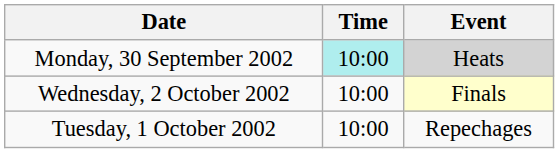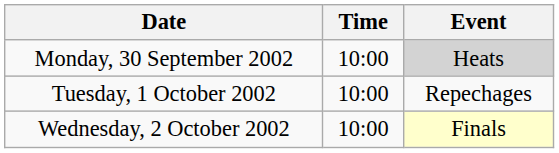 <table class = "wikitable" style="text-align:center;">
 <tr>
 <th width=220>Date</th>
 <th width=50>Time</th>
 <th width=100>Event</th>
 </tr>
 <tr>
 <td>Monday, 30 September 2002</td>
-<td style="background: paleturquoise;">10:00</td>
+<td>10:00</td>
 <td style="background: lightgrey;">Heats</td>
+</tr>
+<tr>
+<td>Tuesday, 1 October 2002</td>
+<td>10:00</td>
+<td>Repechages</td>
 </tr>
 <tr>
 <td>Wednesday, 2 October 2002</td>
 <td>10:00</td>
 <td bgcolor=ffffcc>Finals</td>
 </tr>
-<tr>
-<td>Tuesday, 1 October 2002</td>
-<td>10:00</td>
-<td>Repechages</td>
-</tr>
 </table>
